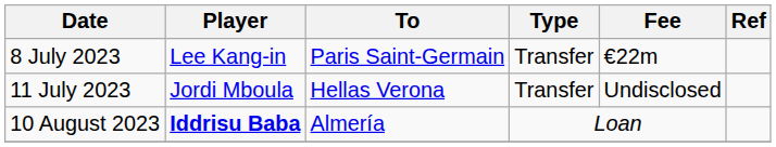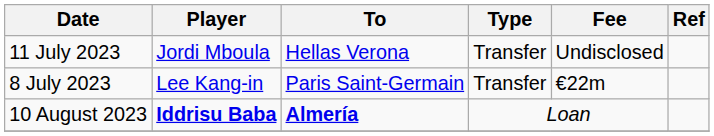 <table class="wikitable">
 <tr>
 <th>Date</th>
 <th>Player</th>
 <th>To</th>
 <th>Type</th>
 <th>Fee</th>
 <th>Ref</th>
 </tr>
 <tr>
+<td>11 July 2023</td>
+<td> <a href='#'>Jordi Mboula</a></td>
+<td> <a href='#'>Hellas Verona</a></td>
+<td>Transfer</td>
+<td>Undisclosed</td>
+<td></td>
+</tr>
+<tr>
 <td>8 July 2023</td>
 <td> <a href='#'>Lee Kang-in</a></td>
 <td> <a href='#'>Paris Saint-Germain</a></td>
 <td>Transfer</td>
 <td>€22m</td>
 <td></td>
 </tr>
 <tr>
-<td>11 July 2023</td>
-<td> <a href='#'>Jordi Mboula</a></td>
-<td> <a href='#'>Hellas Verona</a></td>
-<td>Transfer</td>
-<td>Undisclosed</td>
-<td></td>
-</tr>
-<tr>
 <td>10 August 2023</td>
 <td><strong> <a href='#'>Iddrisu Baba</a></strong></td>
-<td><a href='#'>Almería</a></td>
+<td><strong><a href='#'>Almería</a></strong></td>
 <td colspan=2 align=center><em>Loan</em></td>
 <td></td>
 </tr>
 <tr>
 </tr>
 </table>
